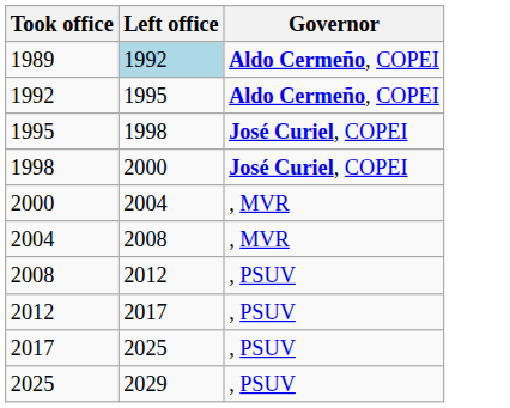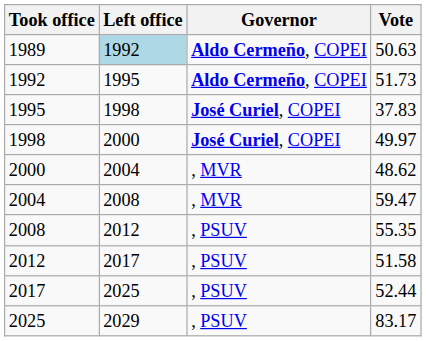 <table class="wikitable" style="font-size: 95%;">
 <tr>
 <th>Took office</th>
 <th>Left office</th>
 <th>Governor</th>
+<th>Vote</th>
 </tr>
 <tr>
 <td>1989</td>
 <td style="background: lightblue;">1992</td>
 <td><strong><a href='#'>Aldo Cermeño</a></strong>, <a href='#'>COPEI</a></td>
+<td>50.63</td>
 </tr>
 <tr>
 <td>1992</td>
 <td>1995</td>
 <td><strong><a href='#'>Aldo Cermeño</a></strong>, <a href='#'>COPEI</a></td>
+<td>51.73</td>
 </tr>
 <tr>
 <td>1995</td>
 <td>1998</td>
 <td><strong><a href='#'>José Curiel</a></strong>, <a href='#'>COPEI</a></td>
+<td>37.83</td>
 </tr>
 <tr>
 <td>1998</td>
 <td>2000</td>
 <td><strong><a href='#'>José Curiel</a></strong>, <a href='#'>COPEI</a></td>
+<td>49.97</td>
 </tr>
 <tr>
 <td>2000</td>
 <td>2004</td>
 <td><strong></strong>, <a href='#'>MVR</a></td>
+<td>48.62</td>
 </tr>
 <tr>
 <td>2004</td>
 <td>2008</td>
 <td><strong></strong>, <a href='#'>MVR</a></td>
+<td>59.47</td>
 </tr>
 <tr>
 <td>2008</td>
 <td>2012</td>
 <td><strong></strong>, <a href='#'>PSUV</a></td>
+<td>55.35</td>
 </tr>
 <tr>
 <td>2012</td>
 <td>2017</td>
 <td><strong></strong>, <a href='#'>PSUV</a></td>
+<td>51.58</td>
 </tr>
 <tr>
 <td>2017</td>
 <td>2025</td>
 <td><strong></strong>, <a href='#'>PSUV</a></td>
+<td>52.44</td>
 </tr>
 <tr>
 <td>2025</td>
 <td>2029</td>
 <td><strong></strong>, <a href='#'>PSUV</a></td>
+<td>83.17</td>
 </tr>
 </table>
